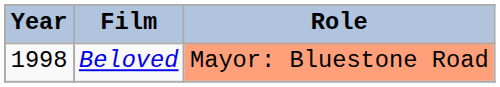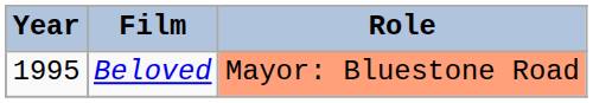 <table class="wikitable" style="font-size:95%;">
 <tr>
 <th style="background:#B0C4DE;">Year</th>
 <th style="background:#B0C4DE;">Film</th>
 <th style="background:#B0C4DE;">Role</th>
 </tr>
 <tr>
-<td>1998</td>
+<td>1995</td>
 <td><em><a href='#'>Beloved</a></em></td>
 <td style="background: lightsalmon;">Mayor: Bluestone Road</td>
 </tr>
 </table>
